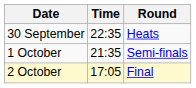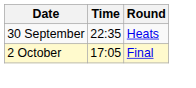 <table class="wikitable">
 <tr>
 <th>Date</th>
 <th>Time</th>
 <th>Round</th>
 </tr>
 <tr>
 <td>30 September</td>
 <td>22:35</td>
 <td><a href='#'>Heats</a></td>
 </tr>
-<tr>
-<td>1 October</td>
-<td>21:35</td>
-<td><a href='#'>Semi-finals</a></td>
-</tr>
 <tr style=background:lemonchiffon>
 <td>2 October</td>
 <td>17:05</td>
 <td><a href='#'>Final</a></td>
 </tr>
 </table>
